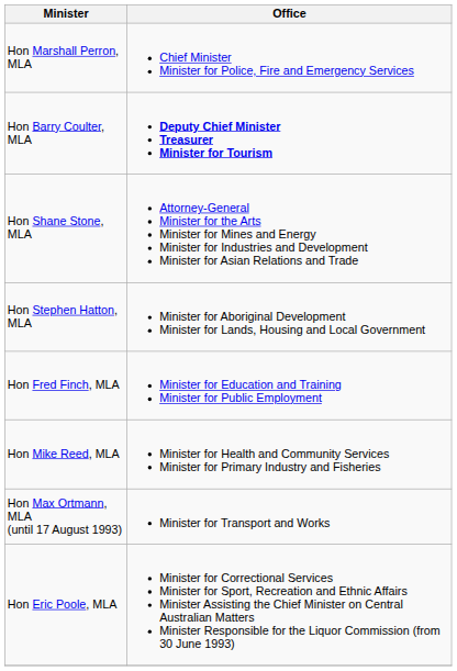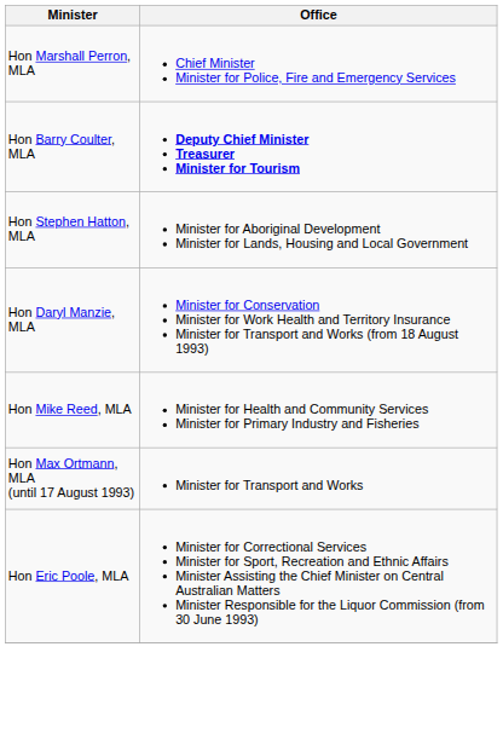 <table class="wikitable">
 <tr>
 <th>Minister</th>
 <th>Office</th>
 </tr>
 <tr>
 <td>Hon <a href='#'>Marshall Perron</a>, MLA</td>
 <td><br><ul><li><a href='#'>Chief Minister</a></li><li><a href='#'>Minister for Police, Fire and Emergency Services</a></li></ul></td>
 </tr>
 <tr>
 <td>Hon <a href='#'>Barry Coulter</a>, MLA</td>
 <td><strong><br><ul><li><a href='#'>Deputy Chief Minister</a></li><li><a href='#'>Treasurer</a></li><li><a href='#'>Minister for Tourism</a></li></ul></strong></td>
 </tr>
 <tr>
-<td>Hon <a href='#'>Shane Stone</a>, MLA</td>
-<td><br><ul><li><a href='#'>Attorney-General</a></li><li><a href='#'>Minister for the Arts</a></li><li>Minister for Mines and Energy</li><li>Minister for Industries and Development</li><li>Minister for Asian Relations and Trade</li></ul></td>
-</tr>
-<tr>
 <td>Hon <a href='#'>Stephen Hatton</a>, MLA</td>
 <td><br><ul><li>Minister for Aboriginal Development</li><li>Minister for Lands, Housing and Local Government</li></ul></td>
 </tr>
 <tr>
-<td>Hon <a href='#'>Fred Finch</a>, MLA</td>
-<td><br><ul><li><a href='#'>Minister for Education and Training</a></li><li><a href='#'>Minister for Public Employment</a></li></ul></td>
+<td>Hon <a href='#'>Daryl Manzie</a>, MLA</td>
+<td><br><ul><li><a href='#'>Minister for Conservation</a></li><li>Minister for Work Health and Territory Insurance</li><li>Minister for Transport and Works (from 18 August 1993)</li></ul></td>
 </tr>
 <tr>
 <td>Hon <a href='#'>Mike Reed</a>, MLA</td>
 <td><br><ul><li>Minister for Health and Community Services</li><li>Minister for Primary Industry and Fisheries</li></ul></td>
 </tr>
 <tr>
 <td>Hon <a href='#'>Max Ortmann</a>, MLA<br>(until 17 August 1993)</td>
 <td><br><ul><li>Minister for Transport and Works</li></ul></td>
 </tr>
 <tr>
 <td>Hon <a href='#'>Eric Poole</a>, MLA</td>
 <td><br><ul><li>Minister for Correctional Services</li><li>Minister for Sport, Recreation and Ethnic Affairs</li><li>Minister Assisting the Chief Minister on Central Australian Matters</li><li>Minister Responsible for the Liquor Commission (from 30 June 1993)</li></ul></td>
 </tr>
 <tr>
 </tr>
 </table>
